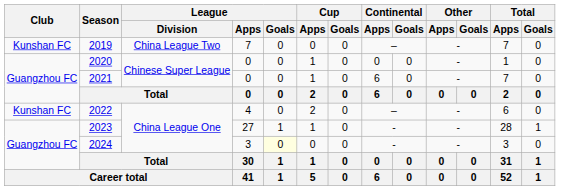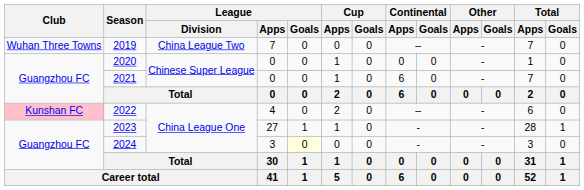 <table class="wikitable" style="text-align: center">
 <tr>
 <th rowspan="2">Club</th>
 <th rowspan="2">Season</th>
 <th colspan="3">League</th>
 <th colspan="2">Cup</th>
 <th colspan="2">Continental</th>
 <th colspan="2">Other</th>
 <th colspan="2">Total</th>
 </tr>
 <tr>
 <th>Division</th>
 <th>Apps</th>
 <th>Goals</th>
 <th>Apps</th>
 <th>Goals</th>
 <th>Apps</th>
 <th>Goals</th>
 <th>Apps</th>
 <th>Goals</th>
 <th>Apps</th>
 <th>Goals</th>
 </tr>
 <tr>
-<td><a href='#'>Kunshan FC</a></td>
+<td><a href='#'>Wuhan Three Towns</a></td>
 <td><a href='#'>2019</a></td>
 <td><a href='#'>China League Two</a></td>
 <td>7</td>
 <td>0</td>
 <td>0</td>
 <td>0</td>
 <td colspan="2">–</td>
 <td colspan="2">-</td>
 <td>7</td>
 <td>0</td>
 </tr>
 <tr>
 <td rowspan="3"><a href='#'>Guangzhou FC</a></td>
 <td><a href='#'>2020</a></td>
 <td rowspan="2"><a href='#'>Chinese Super League</a></td>
 <td>0</td>
 <td>0</td>
 <td>1</td>
 <td>0</td>
 <td>0</td>
 <td>0</td>
 <td colspan="2">-</td>
 <td>1</td>
 <td>0</td>
 </tr>
 <tr>
 <td><a href='#'>2021</a></td>
 <td>0</td>
 <td>0</td>
 <td>1</td>
 <td>0</td>
 <td>6</td>
 <td>0</td>
 <td colspan="2">-</td>
 <td>7</td>
 <td>0</td>
 </tr>
 <tr>
 <th colspan=2>Total</th>
 <th>0</th>
 <th>0</th>
 <th>2</th>
 <th>0</th>
 <th>6</th>
 <th>0</th>
 <th>0</th>
 <th>0</th>
 <th>2</th>
 <th>0</th>
 </tr>
 <tr>
-<td><a href='#'>Kunshan FC</a></td>
+<td style="background: pink;"><a href='#'>Kunshan FC</a></td>
 <td><a href='#'>2022</a></td>
 <td rowspan=3><a href='#'>China League One</a></td>
 <td>4</td>
 <td>0</td>
 <td>2</td>
 <td>0</td>
 <td colspan="2">–</td>
 <td colspan="2">-</td>
 <td>6</td>
 <td>0</td>
 </tr>
 <tr>
 <td rowspan="3"><a href='#'>Guangzhou FC</a></td>
 <td><a href='#'>2023</a></td>
 <td>27</td>
 <td>1</td>
 <td>1</td>
 <td>0</td>
 <td colspan="2">-</td>
 <td colspan="2">-</td>
 <td>28</td>
 <td>1</td>
 </tr>
 <tr>
 <td><a href='#'>2024</a></td>
 <td>3</td>
 <td style="background: lightyellow;">0</td>
 <td>0</td>
 <td>0</td>
 <td colspan="2">-</td>
 <td colspan="2">-</td>
 <td>3</td>
 <td>0</td>
 </tr>
 <tr>
 <th colspan=2>Total</th>
 <th>30</th>
 <th>1</th>
 <th>1</th>
 <th>0</th>
 <th>0</th>
 <th>0</th>
 <th>0</th>
 <th>0</th>
 <th>31</th>
 <th>1</th>
 </tr>
 <tr>
 <th colspan=3>Career total</th>
 <th>41</th>
 <th>1</th>
 <th>5</th>
 <th>0</th>
 <th>6</th>
 <th>0</th>
 <th>0</th>
 <th>0</th>
 <th>52</th>
 <th>1</th>
 </tr>
 </table>
